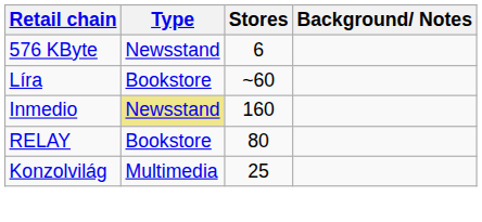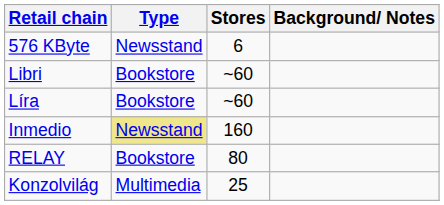 <table class="wikitable sortable">
 <tr>
 <th><a href='#'>Retail chain</a></th>
 <th><a href='#'>Type</a></th>
 <th>Stores</th>
 <th class=unsortable>Background/ Notes</th>
 </tr>
 <tr>
 <td><a href='#'>576 KByte</a></td>
 <td><a href='#'>Newsstand</a></td>
 <td style="text-align:center;">6</td>
+<td></td>
+</tr>
+<tr>
+<td><a href='#'>Libri</a></td>
+<td><a href='#'>Bookstore</a></td>
+<td style="text-align:center;">~60</td>
 <td></td>
 </tr>
 <tr>
 <td><a href='#'>Líra</a></td>
 <td><a href='#'>Bookstore</a></td>
 <td style="text-align:center;">~60</td>
 <td></td>
 </tr>
 <tr>
 <td><a href='#'>Inmedio</a></td>
 <td style="background: khaki;"><a href='#'>Newsstand</a></td>
 <td style="text-align:center;">160</td>
 <td></td>
 </tr>
 <tr>
 <td><a href='#'>RELAY</a></td>
 <td><a href='#'>Bookstore</a></td>
 <td style="text-align:center;">80</td>
 <td></td>
 </tr>
 <tr>
 <td><a href='#'>Konzolvilág</a></td>
 <td><a href='#'>Multimedia</a></td>
 <td style="text-align:center;">25</td>
 <td></td>
 </tr>
 </table>
